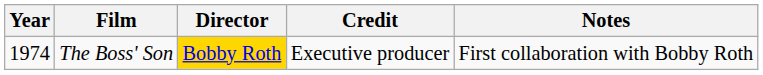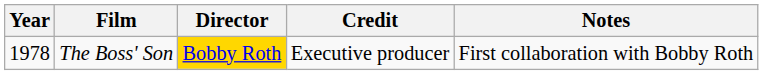 <table class="wikitable">
 <tr>
 <th>Year</th>
 <th>Film</th>
 <th>Director</th>
 <th>Credit</th>
 <th>Notes</th>
 </tr>
 <tr>
-<td>1974</td>
+<td>1978</td>
 <td><em>The Boss' Son</em></td>
 <td style="background: gold;"><a href='#'>Bobby Roth</a></td>
 <td>Executive producer</td>
 <td>First collaboration with Bobby Roth</td>
 </tr>
 </table>
